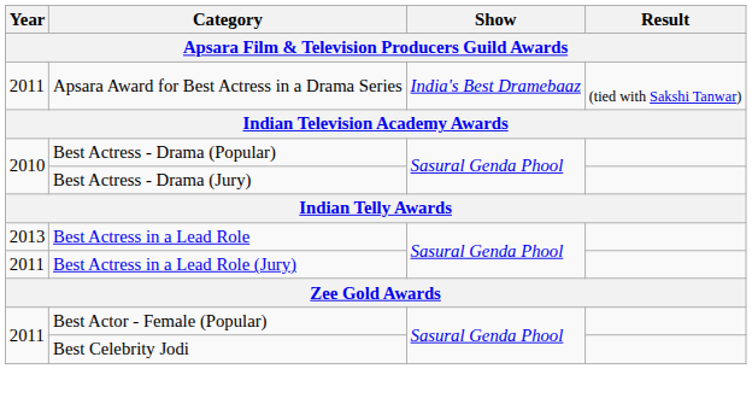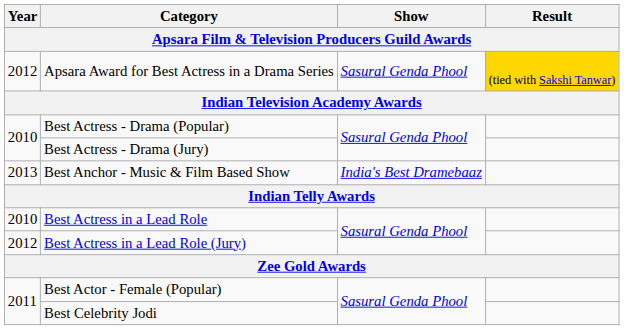 <table class="wikitable">
 <tr>
 <th>Year</th>
 <th>Category</th>
 <th>Show</th>
 <th>Result</th>
 </tr>
 <tr>
 <th colspan="4"><a href='#'>Apsara Film & Television Producers Guild Awards</a></th>
 </tr>
 <tr>
-<td>2011</td>
+<td>2012</td>
 <td>Apsara Award for Best Actress in a Drama Series</td>
-<td><em><a href='#'>India's Best Dramebaaz</a></em></td>
-<td><small><br>(tied with <a href='#'>Sakshi Tanwar</a>)</small></td>
+<td><em><a href='#'>Sasural Genda Phool</a></em></td>
+<td style="background: gold;"><small><br>(tied with <a href='#'>Sakshi Tanwar</a>)</small></td>
 </tr>
 <tr>
 <th colspan="4"><a href='#'>Indian Television Academy Awards</a></th>
 </tr>
 <tr>
 <td rowspan=2>2010</td>
 <td>Best Actress - Drama (Popular)</td>
 <td rowspan=2><em><a href='#'>Sasural Genda Phool</a></em></td>
 <td></td>
 </tr>
 <tr>
 <td>Best Actress - Drama (Jury)</td>
 <td></td>
 </tr>
 <tr>
+<td>2013</td>
+<td>Best Anchor - Music & Film Based Show</td>
+<td><em><a href='#'>India's Best Dramebaaz</a></em></td>
+<td></td>
+</tr>
+<tr>
 <th colspan="4"><a href='#'>Indian Telly Awards</a></th>
 </tr>
 <tr>
-<td>2013</td>
+<td>2010</td>
 <td><a href='#'>Best Actress in a Lead Role</a></td>
 <td rowspan=2><em><a href='#'>Sasural Genda Phool</a></em></td>
 <td></td>
 </tr>
 <tr>
-<td>2011</td>
+<td>2012</td>
 <td><a href='#'>Best Actress in a Lead Role (Jury)</a></td>
 <td></td>
 </tr>
 <tr>
 <th colspan="4"><a href='#'>Zee Gold Awards</a></th>
 </tr>
 <tr>
 <td rowspan=2>2011</td>
 <td>Best Actor - Female (Popular)</td>
 <td rowspan=2><em><a href='#'>Sasural Genda Phool</a></em></td>
 <td></td>
 </tr>
 <tr>
 <td>Best Celebrity Jodi</td>
 <td></td>
 </tr>
 </table>
